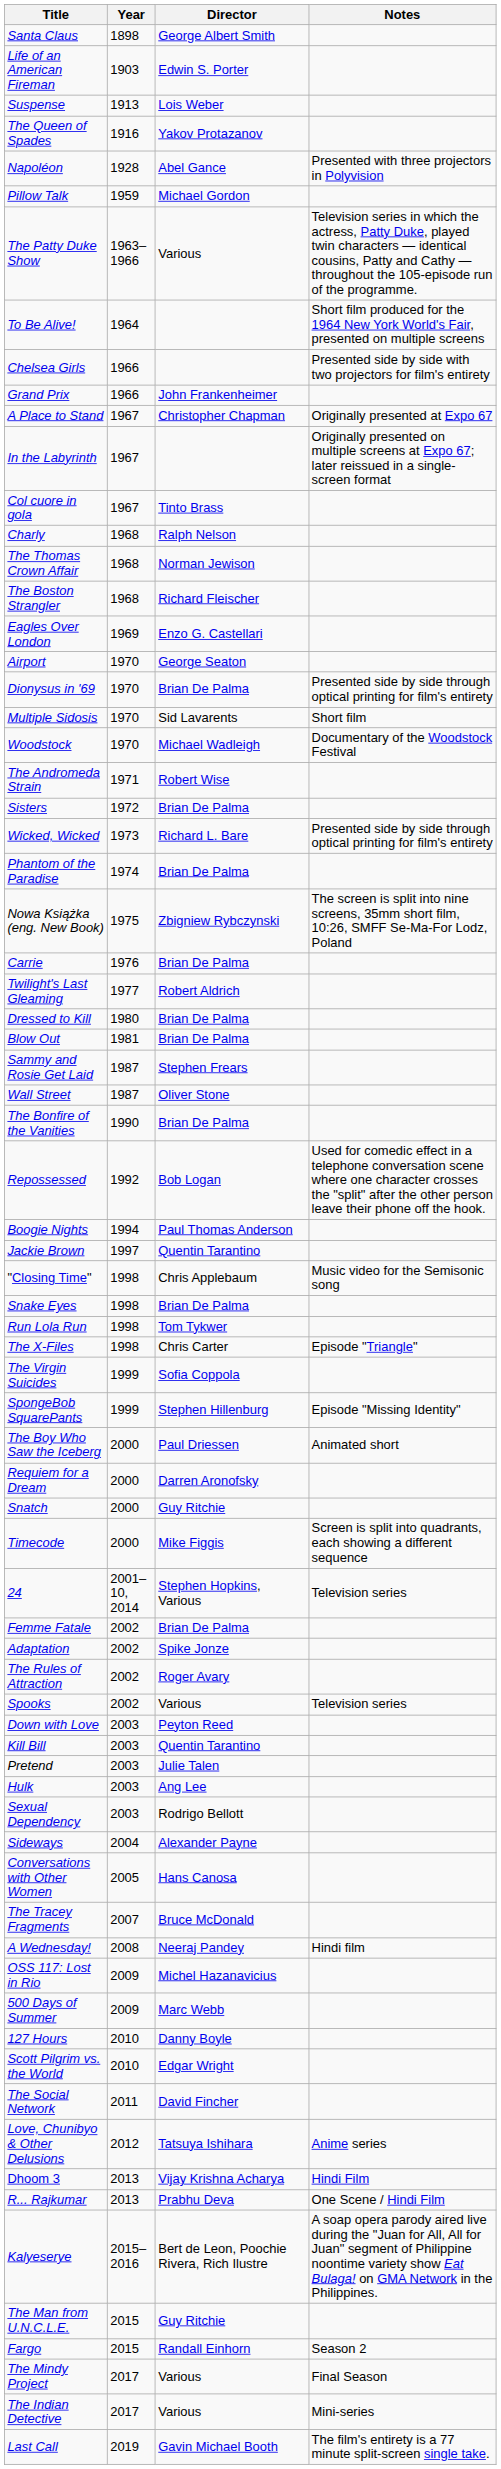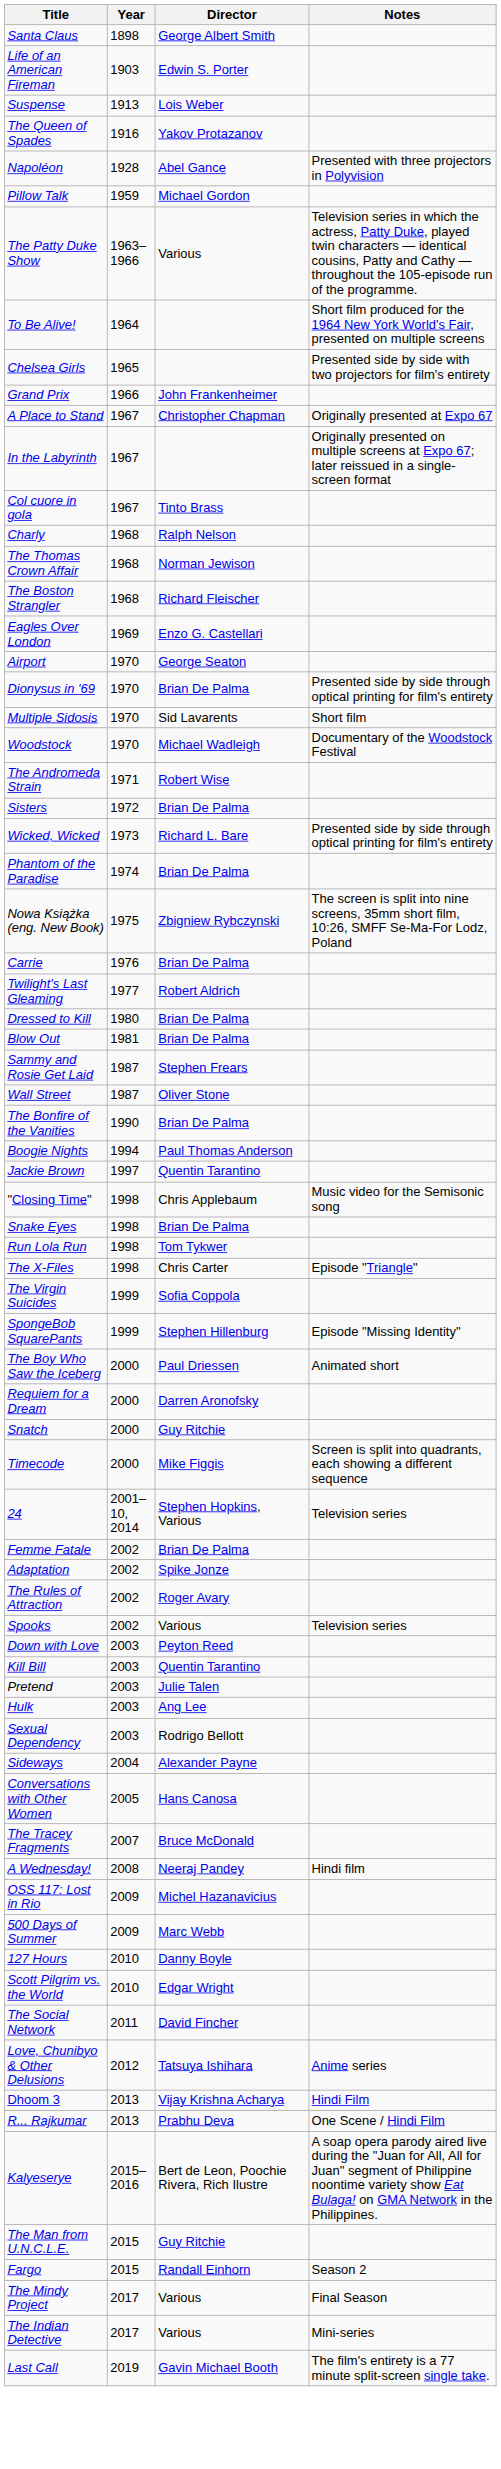 <table class="wikitable">
 <tr>
 <th>Title</th>
 <th>Year</th>
 <th>Director</th>
 <th>Notes</th>
 </tr>
 <tr>
 <td style=white-space:nowrap><em><a href='#'>Santa Claus</a></em></td>
 <td>1898</td>
 <td><a href='#'>George Albert Smith</a></td>
 <td></td>
 </tr>
 <tr>
 <td><em><a href='#'>Life of an American Fireman</a></em></td>
 <td>1903</td>
 <td><a href='#'>Edwin S. Porter</a></td>
 <td></td>
 </tr>
 <tr>
 <td><em><a href='#'>Suspense</a></em></td>
 <td>1913</td>
 <td><a href='#'>Lois Weber</a></td>
 <td></td>
 </tr>
 <tr>
 <td><em><a href='#'>The Queen of Spades</a></em></td>
 <td>1916</td>
 <td><a href='#'>Yakov Protazanov</a></td>
 <td></td>
 </tr>
 <tr>
 <td><em><a href='#'>Napoléon</a></em></td>
 <td>1928</td>
 <td><a href='#'>Abel Gance</a></td>
 <td>Presented with three projectors in <a href='#'>Polyvision</a></td>
 </tr>
 <tr>
 <td><em><a href='#'>Pillow Talk</a></em></td>
 <td>1959</td>
 <td><a href='#'>Michael Gordon</a></td>
 <td></td>
 </tr>
 <tr>
 <td><em><a href='#'>The Patty Duke Show</a></em></td>
 <td>1963–1966</td>
 <td>Various</td>
 <td>Television series in which the actress, <a href='#'>Patty Duke</a>, played twin characters — identical cousins, Patty and Cathy — throughout the 105-episode run of the programme.</td>
 </tr>
 <tr>
 <td><em><a href='#'>To Be Alive!</a></em></td>
 <td>1964</td>
 <td></td>
 <td>Short film produced for the <a href='#'>1964 New York World's Fair</a>, presented on multiple screens</td>
 </tr>
 <tr>
 <td><em><a href='#'>Chelsea Girls</a></em></td>
-<td>1966</td>
+<td>1965</td>
 <td></td>
 <td>Presented side by side with two projectors for film's entirety</td>
 </tr>
 <tr>
 <td><em><a href='#'>Grand Prix</a></em></td>
 <td>1966</td>
 <td><a href='#'>John Frankenheimer</a></td>
 <td></td>
 </tr>
 <tr>
 <td><em><a href='#'>A Place to Stand</a></em></td>
 <td>1967</td>
 <td><a href='#'>Christopher Chapman</a></td>
 <td>Originally presented at <a href='#'>Expo 67</a></td>
 </tr>
 <tr>
 <td><em><a href='#'>In the Labyrinth</a></em></td>
 <td>1967</td>
 <td></td>
 <td>Originally presented on multiple screens at <a href='#'>Expo 67</a>; later reissued in a single-screen format</td>
 </tr>
 <tr>
 <td><em><a href='#'>Col cuore in gola</a></em></td>
 <td>1967</td>
 <td><a href='#'>Tinto Brass</a></td>
 <td></td>
 </tr>
 <tr>
 <td><em><a href='#'>Charly</a></em></td>
 <td>1968</td>
 <td><a href='#'>Ralph Nelson</a></td>
 <td></td>
 </tr>
 <tr>
 <td><em><a href='#'>The Thomas Crown Affair</a></em></td>
 <td>1968</td>
 <td><a href='#'>Norman Jewison</a></td>
 <td></td>
 </tr>
 <tr>
 <td><em><a href='#'>The Boston Strangler</a></em></td>
 <td>1968</td>
 <td><a href='#'>Richard Fleischer</a></td>
 <td></td>
 </tr>
 <tr>
 <td><em><a href='#'>Eagles Over London</a></em></td>
 <td>1969</td>
 <td><a href='#'>Enzo G. Castellari</a></td>
 <td></td>
 </tr>
 <tr>
 <td><em><a href='#'>Airport</a></em></td>
 <td>1970</td>
 <td><a href='#'>George Seaton</a></td>
 <td></td>
 </tr>
 <tr>
 <td><em><a href='#'>Dionysus in '69</a></em></td>
 <td>1970</td>
 <td><a href='#'>Brian De Palma</a></td>
 <td>Presented side by side through optical printing for film's entirety</td>
 </tr>
 <tr>
 <td><em><a href='#'>Multiple Sidosis</a></em></td>
 <td>1970</td>
 <td>Sid Lavarents</td>
 <td>Short film</td>
 </tr>
 <tr>
 <td><em><a href='#'>Woodstock</a></em></td>
 <td>1970</td>
 <td><a href='#'>Michael Wadleigh</a></td>
 <td>Documentary of the <a href='#'>Woodstock</a> Festival</td>
 </tr>
 <tr>
 <td><em><a href='#'>The Andromeda Strain</a></em></td>
 <td>1971</td>
 <td><a href='#'>Robert Wise</a></td>
 <td></td>
 </tr>
 <tr>
 <td><em><a href='#'>Sisters</a></em></td>
 <td>1972</td>
 <td><a href='#'>Brian De Palma</a></td>
 <td></td>
 </tr>
 <tr>
 <td><em><a href='#'>Wicked, Wicked</a></em></td>
 <td>1973</td>
 <td><a href='#'>Richard L. Bare</a></td>
 <td>Presented side by side through optical printing for film's entirety</td>
 </tr>
 <tr>
 <td><em><a href='#'>Phantom of the Paradise</a></em></td>
 <td>1974</td>
 <td><a href='#'>Brian De Palma</a></td>
 <td></td>
 </tr>
 <tr>
 <td><em>Nowa Książka</em><br><em>(eng. New Book)</em></td>
 <td>1975</td>
 <td><a href='#'>Zbigniew Rybczynski</a></td>
 <td>The screen is split into nine screens, 35mm short film, 10:26, SMFF Se-Ma-For Lodz, Poland</td>
 </tr>
 <tr>
 <td><em><a href='#'>Carrie</a></em></td>
 <td>1976</td>
 <td><a href='#'>Brian De Palma</a></td>
 <td></td>
 </tr>
 <tr>
 <td><em><a href='#'>Twilight's Last Gleaming</a></em></td>
 <td>1977</td>
 <td><a href='#'>Robert Aldrich</a></td>
 <td></td>
 </tr>
 <tr>
 <td><em><a href='#'>Dressed to Kill</a></em></td>
 <td>1980</td>
 <td><a href='#'>Brian De Palma</a></td>
 <td></td>
 </tr>
 <tr>
 <td><em><a href='#'>Blow Out</a></em></td>
 <td>1981</td>
 <td><a href='#'>Brian De Palma</a></td>
 <td></td>
 </tr>
 <tr>
 <td><em><a href='#'>Sammy and Rosie Get Laid</a></em></td>
 <td>1987</td>
 <td><a href='#'>Stephen Frears</a></td>
 <td></td>
 </tr>
 <tr>
 <td><em><a href='#'>Wall Street</a></em></td>
 <td>1987</td>
 <td><a href='#'>Oliver Stone</a></td>
 <td></td>
 </tr>
 <tr>
 <td><em><a href='#'>The Bonfire of the Vanities</a></em></td>
 <td>1990</td>
 <td><a href='#'>Brian De Palma</a></td>
 <td></td>
-</tr>
-<tr>
-<td><em><a href='#'>Repossessed</a></em></td>
-<td>1992</td>
-<td><a href='#'>Bob Logan</a></td>
-<td>Used for comedic effect in a telephone conversation scene where one character crosses the "split" after the other person leave their phone off the hook.</td>
 </tr>
 <tr>
 <td><em><a href='#'>Boogie Nights</a></em></td>
 <td>1994</td>
 <td style=white-space:nowrap><a href='#'>Paul Thomas Anderson</a></td>
 <td></td>
 </tr>
 <tr>
 <td><em><a href='#'>Jackie Brown</a></em></td>
 <td>1997</td>
 <td><a href='#'>Quentin Tarantino</a></td>
 <td></td>
 </tr>
 <tr>
 <td>"<a href='#'>Closing Time</a>"</td>
 <td>1998</td>
 <td>Chris Applebaum</td>
 <td>Music video for the Semisonic song</td>
 </tr>
 <tr>
 <td><em><a href='#'>Snake Eyes</a></em></td>
 <td>1998</td>
 <td><a href='#'>Brian De Palma</a></td>
 <td></td>
 </tr>
 <tr>
 <td><em><a href='#'>Run Lola Run</a></em></td>
 <td>1998</td>
 <td><a href='#'>Tom Tykwer</a></td>
 <td></td>
 </tr>
 <tr>
 <td><em><a href='#'>The X-Files</a></em></td>
 <td>1998</td>
 <td>Chris Carter</td>
 <td>Episode "<a href='#'>Triangle</a>"</td>
 </tr>
 <tr>
 <td><em><a href='#'>The Virgin Suicides</a></em></td>
 <td>1999</td>
 <td><a href='#'>Sofia Coppola</a></td>
 </tr>
 <tr>
 <td><em><a href='#'>SpongeBob SquarePants</a></em></td>
 <td>1999</td>
 <td><a href='#'>Stephen Hillenburg</a></td>
 <td>Episode "Missing Identity"</td>
 </tr>
 <tr>
 <td><em><a href='#'>The Boy Who Saw the Iceberg</a></em></td>
 <td>2000</td>
 <td><a href='#'>Paul Driessen</a></td>
 <td>Animated short</td>
 </tr>
 <tr>
 <td><em><a href='#'>Requiem for a Dream</a></em></td>
 <td>2000</td>
 <td><a href='#'>Darren Aronofsky</a></td>
 <td></td>
 </tr>
 <tr>
 <td><em><a href='#'>Snatch</a></em></td>
 <td>2000</td>
 <td><a href='#'>Guy Ritchie</a></td>
 <td></td>
 </tr>
 <tr>
 <td><em><a href='#'>Timecode</a></em></td>
 <td>2000</td>
 <td><a href='#'>Mike Figgis</a></td>
 <td>Screen is split into quadrants, each showing a different sequence</td>
 </tr>
 <tr>
 <td><em><a href='#'>24</a></em></td>
 <td>2001–10, 2014</td>
 <td><a href='#'>Stephen Hopkins</a>, Various</td>
 <td>Television series</td>
 </tr>
 <tr>
 <td><em><a href='#'>Femme Fatale</a></em></td>
 <td>2002</td>
 <td><a href='#'>Brian De Palma</a></td>
 <td></td>
 </tr>
 <tr>
 <td><em><a href='#'>Adaptation</a></em></td>
 <td>2002</td>
 <td><a href='#'>Spike Jonze</a></td>
 <td></td>
 </tr>
 <tr>
 <td><em><a href='#'>The Rules of Attraction</a></em></td>
 <td>2002</td>
 <td><a href='#'>Roger Avary</a></td>
 <td></td>
 </tr>
 <tr>
 <td><em><a href='#'>Spooks</a></em></td>
 <td>2002</td>
 <td>Various</td>
 <td>Television series</td>
 </tr>
 <tr>
 <td><em><a href='#'>Down with Love</a></em></td>
 <td>2003</td>
 <td><a href='#'>Peyton Reed</a></td>
 <td></td>
 </tr>
 <tr>
 <td><em><a href='#'>Kill Bill</a></em></td>
 <td>2003</td>
 <td><a href='#'>Quentin Tarantino</a></td>
 <td></td>
 </tr>
 <tr>
 <td><em>Pretend</em></td>
 <td>2003</td>
 <td><a href='#'>Julie Talen</a></td>
 <td></td>
 </tr>
 <tr>
 <td><em><a href='#'>Hulk</a></em></td>
 <td>2003</td>
 <td><a href='#'>Ang Lee</a></td>
 <td></td>
 </tr>
 <tr>
 <td><em><a href='#'>Sexual Dependency</a></em></td>
 <td>2003</td>
 <td>Rodrigo Bellott</td>
 <td></td>
 </tr>
 <tr>
 <td><em><a href='#'>Sideways</a></em></td>
 <td>2004</td>
 <td><a href='#'>Alexander Payne</a></td>
 <td></td>
 </tr>
 <tr>
 <td><em><a href='#'>Conversations with Other Women</a></em></td>
 <td>2005</td>
 <td><a href='#'>Hans Canosa</a></td>
 <td></td>
 </tr>
 <tr>
 <td><em><a href='#'>The Tracey Fragments</a></em></td>
 <td>2007</td>
 <td><a href='#'>Bruce McDonald</a></td>
 <td></td>
 </tr>
 <tr>
 <td><em><a href='#'>A Wednesday!</a></em></td>
 <td>2008</td>
 <td><a href='#'>Neeraj Pandey</a></td>
 <td>Hindi film</td>
 </tr>
 <tr>
 <td><em><a href='#'>OSS 117: Lost in Rio</a></em></td>
 <td>2009</td>
 <td><a href='#'>Michel Hazanavicius</a></td>
 <td></td>
 </tr>
 <tr>
 <td><em><a href='#'>500 Days of Summer</a></em></td>
 <td>2009</td>
 <td><a href='#'>Marc Webb</a></td>
 <td></td>
 </tr>
 <tr>
 <td><em><a href='#'>127 Hours</a></em></td>
 <td>2010</td>
 <td><a href='#'>Danny Boyle</a></td>
 <td></td>
 </tr>
 <tr>
 <td><em><a href='#'>Scott Pilgrim vs. the World</a></em></td>
 <td>2010</td>
 <td><a href='#'>Edgar Wright</a></td>
 <td></td>
 </tr>
 <tr>
 <td><em><a href='#'>The Social Network</a></em></td>
 <td>2011</td>
 <td><a href='#'>David Fincher</a></td>
 <td></td>
 </tr>
 <tr>
 <td><em><a href='#'>Love, Chunibyo & Other Delusions</a></em></td>
 <td>2012</td>
 <td><a href='#'>Tatsuya Ishihara</a></td>
 <td><a href='#'>Anime</a> series</td>
 </tr>
 <tr>
 <td><a href='#'>Dhoom 3</a></td>
 <td>2013</td>
 <td><a href='#'>Vijay Krishna Acharya</a></td>
 <td><a href='#'>Hindi Film</a></td>
 </tr>
 <tr>
 <td><em><a href='#'>R... Rajkumar</a></em></td>
 <td>2013</td>
 <td><a href='#'>Prabhu Deva</a></td>
 <td>One Scene / <a href='#'>Hindi Film</a></td>
 </tr>
 <tr>
 <td><em><a href='#'>Kalyeserye</a></em></td>
 <td>2015–2016</td>
 <td>Bert de Leon, Poochie Rivera, Rich Ilustre</td>
 <td>A soap opera parody aired live during the "Juan for All, All for Juan" segment of Philippine noontime variety show <em><a href='#'>Eat Bulaga!</a></em> on <a href='#'>GMA Network</a> in the Philippines.</td>
 </tr>
 <tr>
 <td><em><a href='#'>The Man from U.N.C.L.E.</a></em></td>
 <td>2015</td>
 <td><a href='#'>Guy Ritchie</a></td>
 <td></td>
 </tr>
 <tr>
 <td><em><a href='#'>Fargo</a></em></td>
 <td>2015</td>
 <td><a href='#'>Randall Einhorn</a></td>
 <td>Season 2</td>
 </tr>
 <tr>
 <td><em><a href='#'>The Mindy Project</a></em></td>
 <td>2017</td>
 <td>Various</td>
 <td>Final Season</td>
 </tr>
 <tr>
 <td><em><a href='#'>The Indian Detective</a></em></td>
 <td>2017</td>
 <td>Various</td>
 <td>Mini-series</td>
 </tr>
 <tr>
 <td><a href='#'><em>Last Call</em></a></td>
 <td>2019</td>
 <td><a href='#'>Gavin Michael Booth</a></td>
 <td>The film's entirety is a 77 minute split-screen <a href='#'>single take</a>.</td>
 </tr>
 </table>
